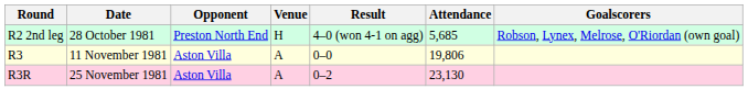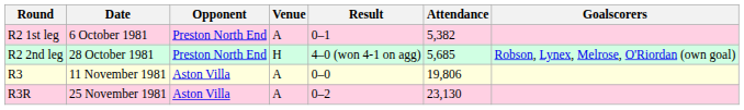 <table class="wikitable">
 <tr>
 <th>Round</th>
 <th>Date</th>
 <th>Opponent</th>
 <th>Venue</th>
 <th>Result</th>
 <th>Attendance</th>
 <th>Goalscorers</th>
+</tr>
+<tr style="background-color: #ffd0e3;">
+<td>R2 1st leg</td>
+<td>6 October 1981</td>
+<td><a href='#'>Preston North End</a></td>
+<td>A</td>
+<td>0–1</td>
+<td>5,382</td>
+<td></td>
 </tr>
 <tr style="background-color: #d0ffe3;">
 <td>R2 2nd leg</td>
 <td>28 October 1981</td>
 <td><a href='#'>Preston North End</a></td>
 <td>H</td>
 <td>4–0 (won 4-1 on agg)</td>
 <td>5,685</td>
 <td><a href='#'>Robson</a>, <a href='#'>Lynex</a>, <a href='#'>Melrose</a>, <a href='#'>O'Riordan</a> (own goal)</td>
 </tr>
 <tr style="background-color: #ffffdd;">
 <td>R3</td>
 <td>11 November 1981</td>
 <td><a href='#'>Aston Villa</a></td>
 <td>A</td>
 <td>0–0</td>
 <td>19,806</td>
 <td></td>
 </tr>
 <tr style="background-color: #ffd0e3;">
 <td>R3R</td>
 <td>25 November 1981</td>
 <td><a href='#'>Aston Villa</a></td>
 <td>A</td>
 <td>0–2</td>
 <td>23,130</td>
 <td></td>
 </tr>
 </table>
